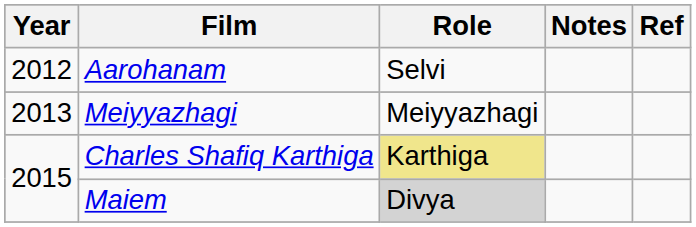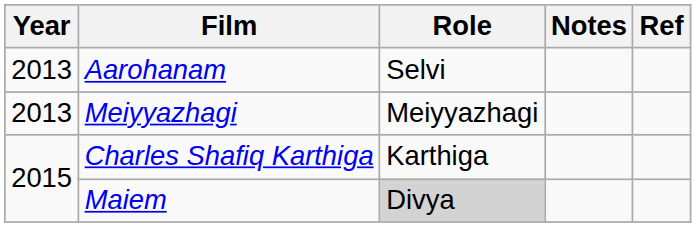 <table class="wikitable sortable">
 <tr>
 <th>Year</th>
 <th>Film</th>
 <th>Role</th>
 <th>Notes</th>
 <th>Ref</th>
 </tr>
 <tr>
-<td>2012</td>
+<td>2013</td>
 <td><em><a href='#'>Aarohanam</a></em></td>
 <td>Selvi</td>
 <td></td>
 <td></td>
 </tr>
 <tr>
 <td>2013</td>
 <td><em><a href='#'>Meiyyazhagi</a></em></td>
 <td>Meiyyazhagi</td>
 <td></td>
 <td></td>
 </tr>
 <tr>
 <td rowspan="2">2015</td>
 <td><em><a href='#'>Charles Shafiq Karthiga</a></em></td>
-<td style="background: khaki;">Karthiga</td>
+<td>Karthiga</td>
 <td></td>
 <td></td>
 </tr>
 <tr>
 <td><em><a href='#'>Maiem</a></em></td>
 <td style="background: lightgrey;">Divya</td>
 <td></td>
 <td></td>
 </tr>
 </table>
